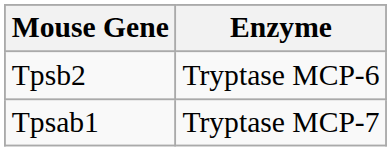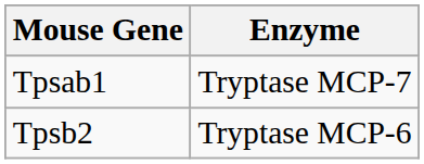 <table class="wikitable">
 <tr>
 <th>Mouse Gene</th>
 <th>Enzyme</th>
 </tr>
 <tr>
+<td>Tpsab1</td>
+<td>Tryptase MCP-7</td>
+</tr>
+<tr>
 <td>Tpsb2</td>
 <td>Tryptase MCP-6</td>
 </tr>
-<tr>
-<td>Tpsab1</td>
-<td>Tryptase MCP-7</td>
-</tr>
 </table>
